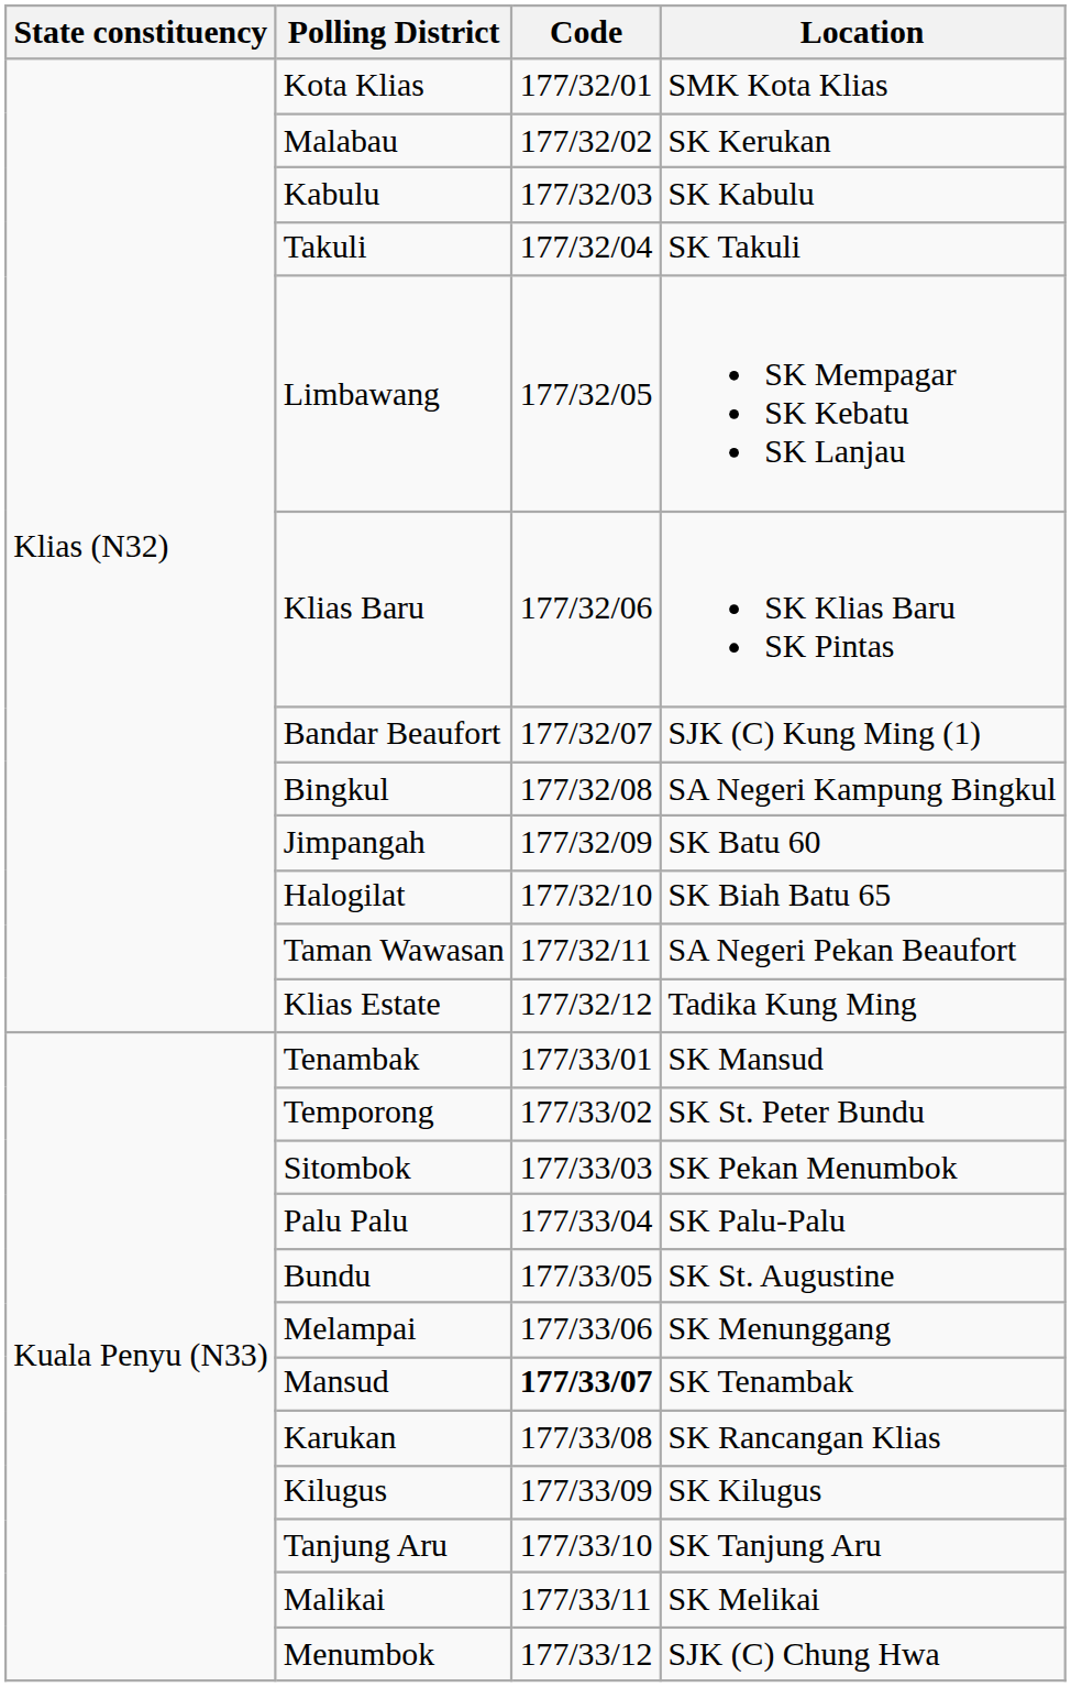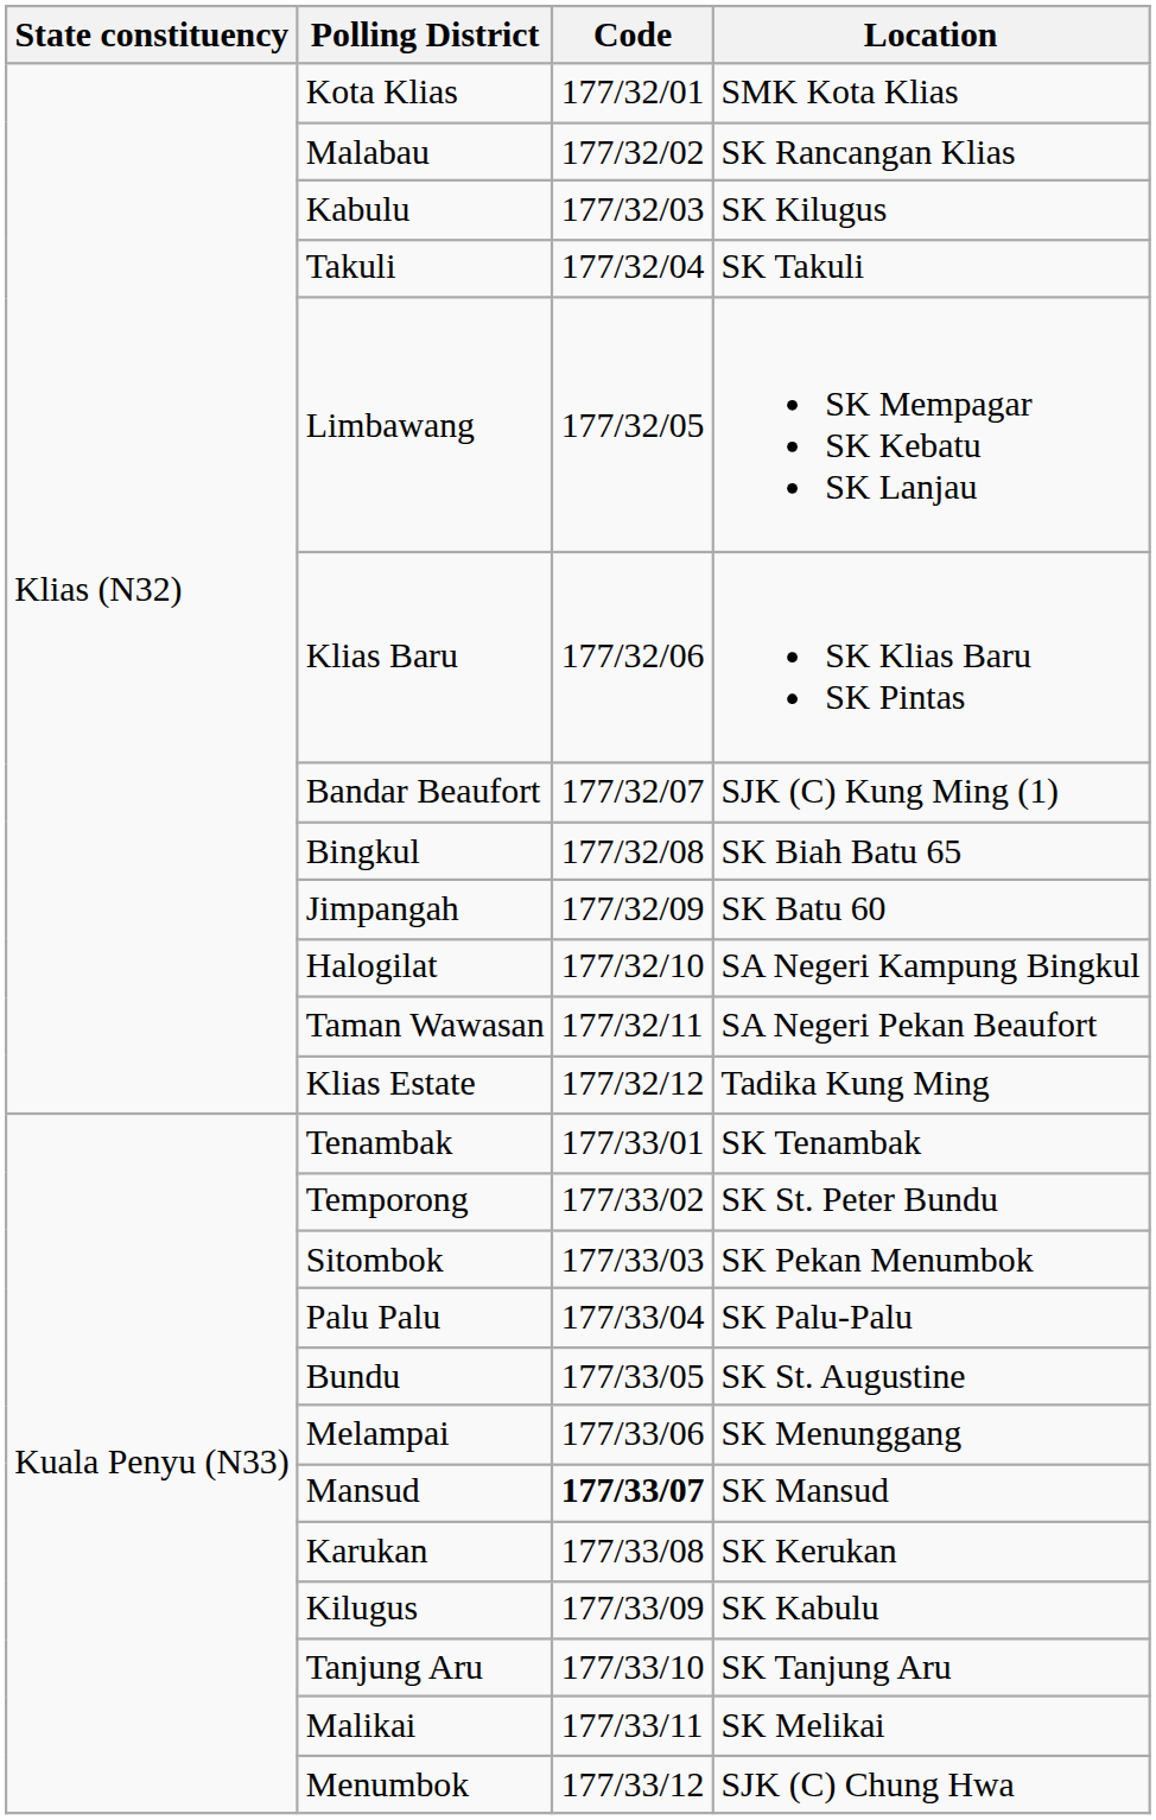 <table class="wikitable sortable mw-collapsible" style="white-space:nowrap;font-size:85%">
 <tr>
 <th>State constituency</th>
 <th>Polling District</th>
 <th>Code</th>
 <th>Location</th>
 </tr>
 <tr>
 <td rowspan="12">Klias (N32)</td>
 <td>Kota Klias</td>
 <td>177/32/01</td>
 <td>SMK Kota Klias</td>
 </tr>
 <tr>
 <td>Malabau</td>
 <td>177/32/02</td>
-<td>SK Kerukan</td>
+<td>SK Rancangan Klias</td>
 </tr>
 <tr>
 <td>Kabulu</td>
 <td>177/32/03</td>
-<td>SK Kabulu</td>
+<td>SK Kilugus</td>
 </tr>
 <tr>
 <td>Takuli</td>
 <td>177/32/04</td>
 <td>SK Takuli</td>
 </tr>
 <tr>
 <td>Limbawang</td>
 <td>177/32/05</td>
 <td><br><ul><li>SK Mempagar</li><li>SK Kebatu</li><li>SK Lanjau</li></ul></td>
 </tr>
 <tr>
 <td>Klias Baru</td>
 <td>177/32/06</td>
 <td><br><ul><li>SK Klias Baru</li><li>SK Pintas</li></ul></td>
 </tr>
 <tr>
 <td>Bandar Beaufort</td>
 <td>177/32/07</td>
 <td>SJK (C) Kung Ming (1)</td>
 </tr>
 <tr>
 <td>Bingkul</td>
 <td>177/32/08</td>
-<td>SA Negeri Kampung Bingkul</td>
+<td>SK Biah Batu 65</td>
 </tr>
 <tr>
 <td>Jimpangah</td>
 <td>177/32/09</td>
 <td>SK Batu 60</td>
 </tr>
 <tr>
 <td>Halogilat</td>
 <td>177/32/10</td>
-<td>SK Biah Batu 65</td>
+<td>SA Negeri Kampung Bingkul</td>
 </tr>
 <tr>
 <td>Taman Wawasan</td>
 <td>177/32/11</td>
 <td>SA Negeri Pekan Beaufort</td>
 </tr>
 <tr>
 <td>Klias Estate</td>
 <td>177/32/12</td>
 <td>Tadika Kung Ming</td>
 </tr>
 <tr>
 <td rowspan="12">Kuala Penyu (N33)</td>
 <td>Tenambak</td>
 <td>177/33/01</td>
-<td>SK Mansud</td>
+<td>SK Tenambak</td>
 </tr>
 <tr>
 <td>Temporong</td>
 <td>177/33/02</td>
 <td>SK St. Peter Bundu</td>
 </tr>
 <tr>
 <td>Sitombok</td>
 <td>177/33/03</td>
 <td>SK Pekan Menumbok</td>
 </tr>
 <tr>
 <td>Palu Palu</td>
 <td>177/33/04</td>
 <td>SK Palu-Palu</td>
 </tr>
 <tr>
 <td>Bundu</td>
 <td>177/33/05</td>
 <td>SK St. Augustine</td>
 </tr>
 <tr>
 <td>Melampai</td>
 <td>177/33/06</td>
 <td>SK Menunggang</td>
 </tr>
 <tr>
 <td>Mansud</td>
 <td><strong>177/33/07</strong></td>
-<td>SK Tenambak</td>
+<td>SK Mansud</td>
 </tr>
 <tr>
 <td>Karukan</td>
 <td>177/33/08</td>
-<td>SK Rancangan Klias</td>
+<td>SK Kerukan</td>
 </tr>
 <tr>
 <td>Kilugus</td>
 <td>177/33/09</td>
-<td>SK Kilugus</td>
+<td>SK Kabulu</td>
 </tr>
 <tr>
 <td>Tanjung Aru</td>
 <td>177/33/10</td>
 <td>SK Tanjung Aru</td>
 </tr>
 <tr>
 <td>Malikai</td>
 <td>177/33/11</td>
 <td>SK Melikai</td>
 </tr>
 <tr>
 <td>Menumbok</td>
 <td>177/33/12</td>
 <td>SJK (C) Chung Hwa</td>
 </tr>
 </table>
